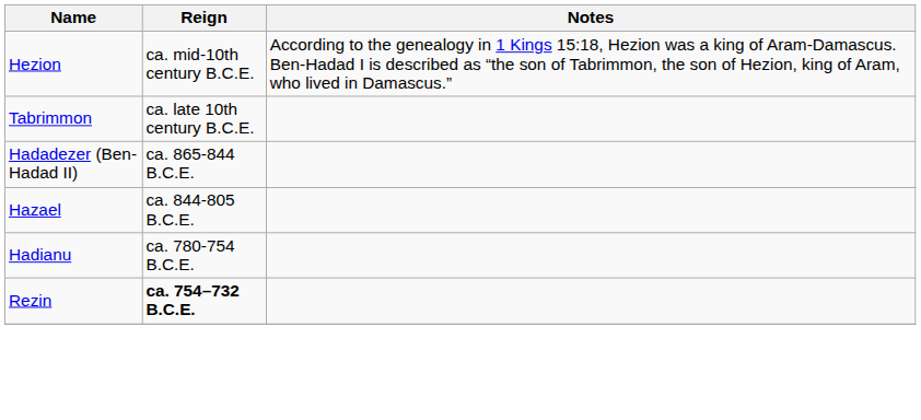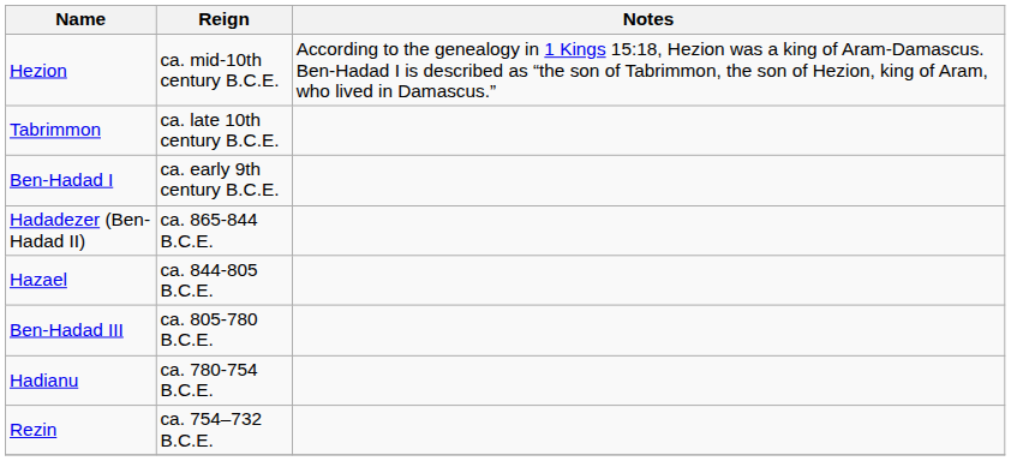 <table class="wikitable">
 <tr>
 <th>Name</th>
 <th>Reign</th>
 <th>Notes</th>
 </tr>
 <tr>
 <td><a href='#'>Hezion</a></td>
 <td>ca. mid-10th century B.C.E.</td>
 <td>According to the genealogy in <a href='#'>1 Kings</a> 15:18, Hezion was a king of Aram-Damascus. Ben-Hadad I is described as “the son of Tabrimmon, the son of Hezion, king of Aram, who lived in Damascus.”</td>
 </tr>
 <tr>
 <td><a href='#'>Tabrimmon</a></td>
 <td>ca. late 10th century B.C.E.</td>
 <td></td>
 </tr>
 <tr>
+<td><a href='#'>Ben-Hadad I</a></td>
+<td>ca. early 9th century B.C.E.</td>
+<td></td>
+</tr>
+<tr>
 <td><a href='#'>Hadadezer</a> (Ben-Hadad II)</td>
 <td>ca. 865-844 B.C.E.</td>
 <td></td>
 </tr>
 <tr>
 <td><a href='#'>Hazael</a></td>
 <td>ca. 844-805 B.C.E.</td>
 <td></td>
 </tr>
 <tr>
+<td><a href='#'>Ben-Hadad III</a></td>
+<td>ca. 805-780 B.C.E.</td>
+<td></td>
+</tr>
+<tr>
 <td><a href='#'>Hadianu</a></td>
 <td>ca. 780-754 B.C.E.</td>
 <td></td>
 </tr>
 <tr>
 <td><a href='#'>Rezin</a></td>
-<td><strong>ca. 754–732 B.C.E.</strong></td>
+<td>ca. 754–732 B.C.E.</td>
 <td></td>
 </tr>
 <tr>
 </tr>
 </table>
